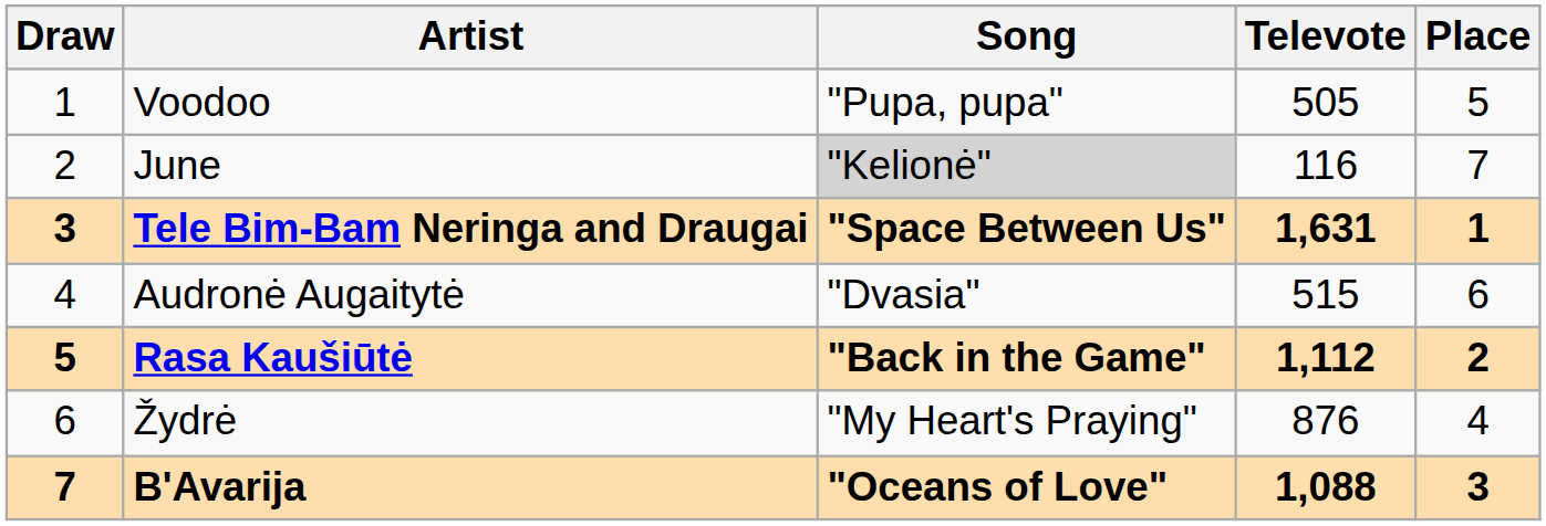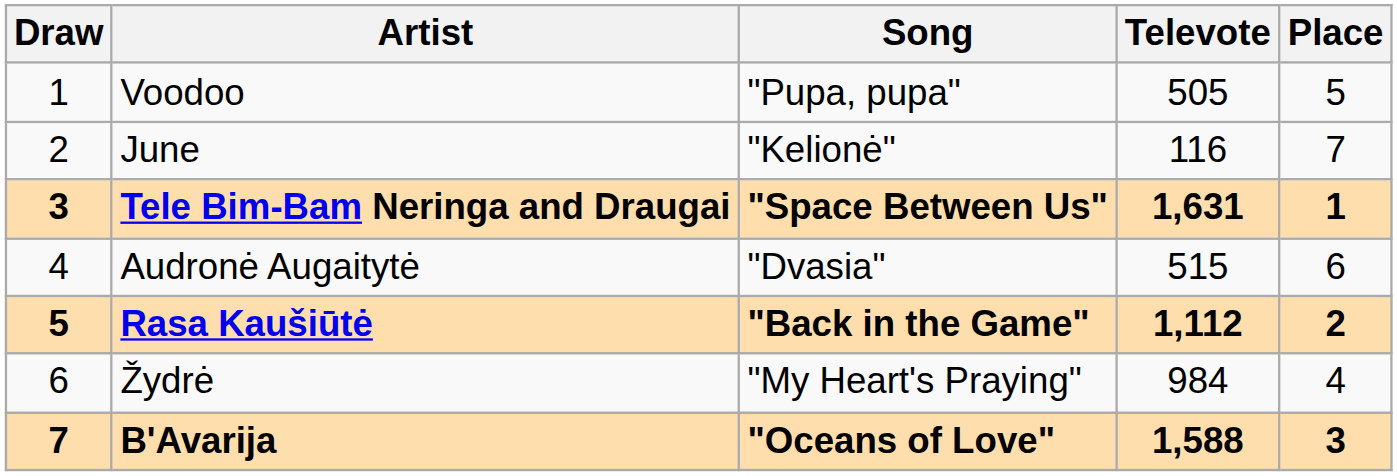 <table class="sortable wikitable" style="margin: 1em auto 1em auto; text-align:center">
 <tr>
 <th>Draw</th>
 <th>Artist</th>
 <th>Song</th>
 <th>Televote</th>
 <th>Place</th>
 </tr>
 <tr>
 <td>1</td>
 <td align="left">Voodoo</td>
 <td align="left">"Pupa, pupa"</td>
 <td>505</td>
 <td>5</td>
 </tr>
 <tr>
 <td>2</td>
 <td align="left">June</td>
-<td align="left" style="background: lightgrey;">"Kelionė"</td>
+<td align="left">"Kelionė"</td>
 <td>116</td>
 <td>7</td>
 </tr>
 <tr style="font-weight:bold; background:navajowhite;">
 <td>3</td>
 <td align="left"><a href='#'>Tele Bim-Bam</a> Neringa and Draugai</td>
 <td align="left">"Space Between Us"</td>
 <td>1,631</td>
 <td>1</td>
 </tr>
 <tr>
 <td>4</td>
 <td align="left">Audronė Augaitytė</td>
 <td align="left">"Dvasia"</td>
 <td>515</td>
 <td>6</td>
 </tr>
 <tr style="font-weight:bold; background:navajowhite;">
 <td>5</td>
 <td align="left"><a href='#'>Rasa Kaušiūtė</a></td>
 <td align="left">"Back in the Game"</td>
 <td>1,112</td>
 <td>2</td>
 </tr>
 <tr>
 <td>6</td>
 <td align="left">Žydrė</td>
 <td align="left">"My Heart's Praying"</td>
-<td>876</td>
+<td>984</td>
 <td>4</td>
 </tr>
 <tr style="font-weight:bold; background:navajowhite;">
 <td>7</td>
 <td align="left">B'Avarija</td>
 <td align="left">"Oceans of Love"</td>
-<td>1,088</td>
+<td>1,588</td>
 <td>3</td>
 </tr>
 </table>
